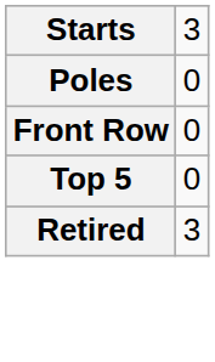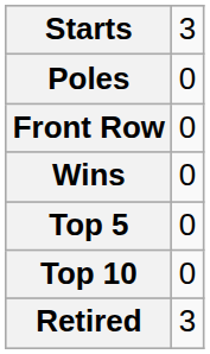 <table class="wikitable" style="text-align:center">
 <tr>
 <th>Starts</th>
 <td>3</td>
 </tr>
 <tr>
 <th>Poles</th>
 <td>0</td>
 </tr>
 <tr>
 <th>Front Row</th>
 <td>0</td>
 </tr>
 <tr>
+<th>Wins</th>
+<td>0</td>
+</tr>
+<tr>
 <th>Top 5</th>
+<td>0</td>
+</tr>
+<tr>
+<th>Top 10</th>
 <td>0</td>
 </tr>
 <tr>
 <th>Retired</th>
 <td>3</td>
 </tr>
 </table>
